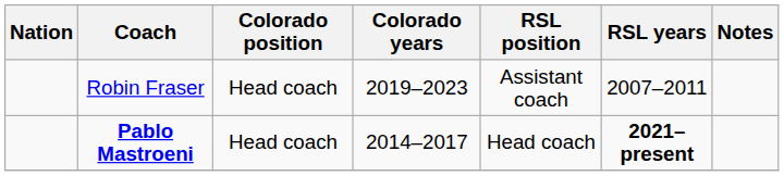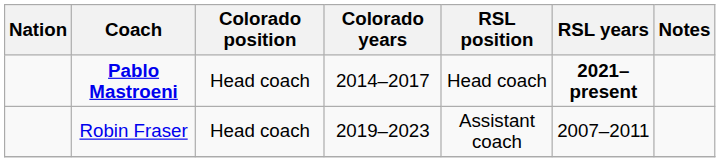 <table class="wikitable sortable" style="text-align: center">
 <tr>
 <th scope="col">Nation</th>
 <th scope="col">Coach</th>
 <th scope="col">Colorado position</th>
 <th scope="col">Colorado years</th>
 <th scope="col">RSL position</th>
 <th scope="col">RSL years</th>
 <th scope="col">Notes</th>
 </tr>
 <tr>
 <td></td>
+<td><strong><a href='#'>Pablo Mastroeni</a></strong></td>
+<td>Head coach</td>
+<td>2014–2017</td>
+<td>Head coach</td>
+<td><strong>2021–present</strong></td>
+<td></td>
+</tr>
+<tr>
+<td></td>
 <td><a href='#'>Robin Fraser</a></td>
 <td>Head coach</td>
 <td>2019–2023</td>
 <td>Assistant coach</td>
 <td>2007–2011</td>
 <td></td>
 </tr>
 <tr>
-<td></td>
-<td><strong><a href='#'>Pablo Mastroeni</a></strong></td>
-<td>Head coach</td>
-<td>2014–2017</td>
-<td>Head coach</td>
-<td><strong>2021–present</strong></td>
-<td></td>
-</tr>
-<tr>
 </tr>
 </table>
